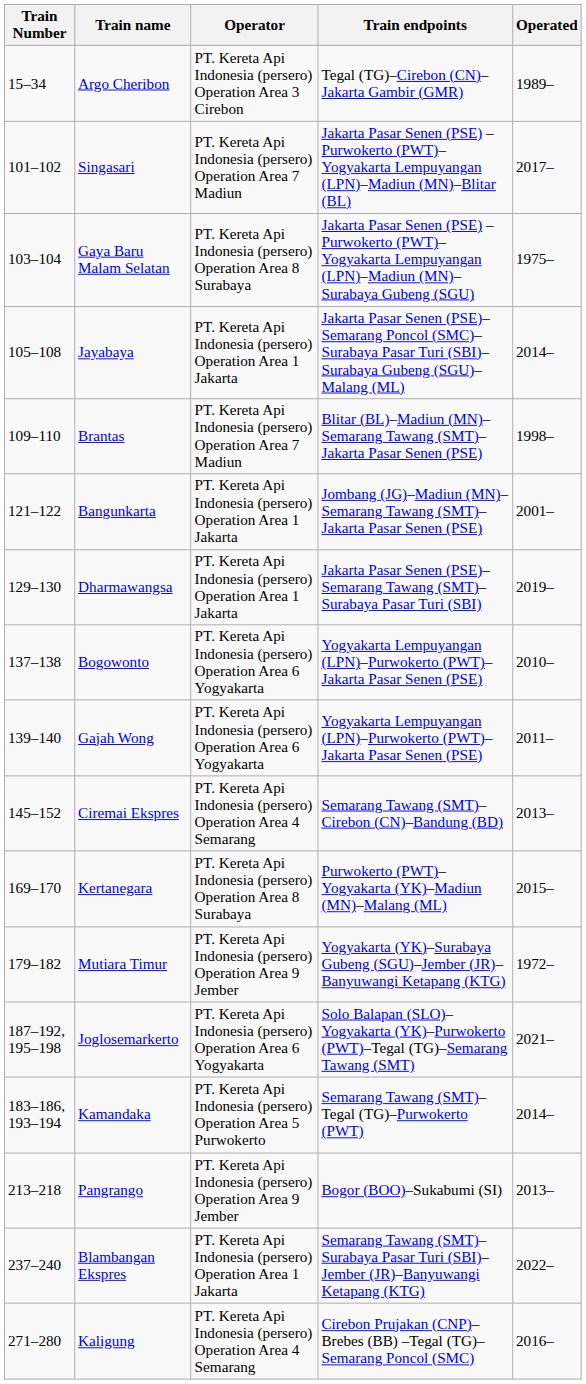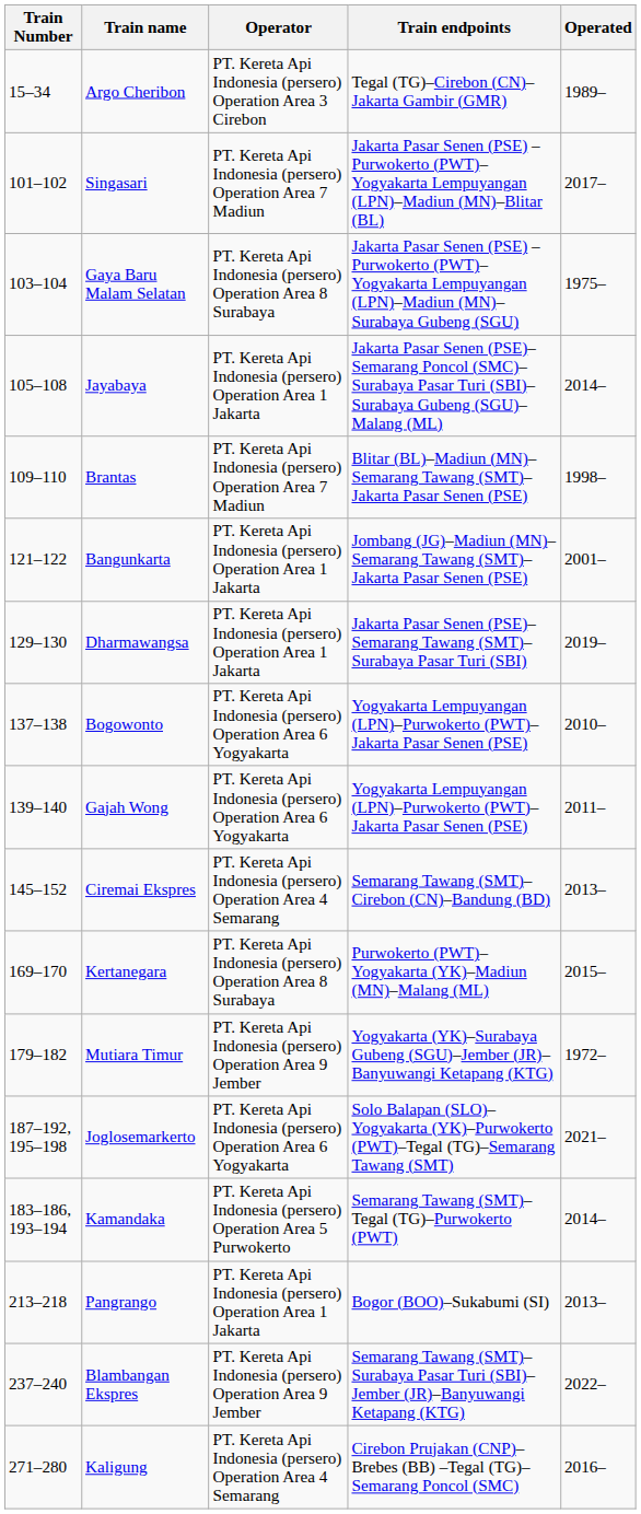 <table class="wikitable sortable">
 <tr>
 <th>Train Number</th>
 <th>Train name</th>
 <th>Operator</th>
 <th>Train endpoints</th>
 <th>Operated</th>
 </tr>
 <tr>
 <td>15–34</td>
 <td><a href='#'>Argo Cheribon</a></td>
 <td>PT. Kereta Api Indonesia (persero) Operation Area 3 Cirebon</td>
 <td>Tegal (TG)–<a href='#'>Cirebon (CN)</a>–<a href='#'>Jakarta Gambir (GMR)</a></td>
 <td>1989–</td>
 </tr>
 <tr>
 <td>101–102</td>
 <td><a href='#'>Singasari</a></td>
 <td>PT. Kereta Api Indonesia (persero) Operation Area 7 Madiun</td>
 <td><a href='#'>Jakarta Pasar Senen (PSE)</a> –<a href='#'>Purwokerto (PWT)</a>–<a href='#'>Yogyakarta Lempuyangan (LPN)</a>–<a href='#'>Madiun (MN)</a>–<a href='#'>Blitar (BL)</a></td>
 <td>2017–</td>
 </tr>
 <tr>
 <td>103–104</td>
 <td><a href='#'>Gaya Baru Malam Selatan</a></td>
 <td>PT. Kereta Api Indonesia (persero) Operation Area 8 Surabaya</td>
 <td><a href='#'>Jakarta Pasar Senen (PSE)</a> –<a href='#'>Purwokerto (PWT)</a>–<a href='#'>Yogyakarta Lempuyangan (LPN)</a>–<a href='#'>Madiun (MN)</a>–<a href='#'>Surabaya Gubeng (SGU)</a></td>
 <td>1975–</td>
 </tr>
 <tr>
 <td>105–108</td>
 <td><a href='#'>Jayabaya</a></td>
 <td>PT. Kereta Api Indonesia (persero) Operation Area 1 Jakarta</td>
 <td><a href='#'>Jakarta Pasar Senen (PSE)</a>–<a href='#'>Semarang Poncol (SMC)</a>–<a href='#'>Surabaya Pasar Turi (SBI)</a>–<a href='#'>Surabaya Gubeng (SGU)</a>–<a href='#'>Malang (ML)</a></td>
 <td>2014–</td>
 </tr>
 <tr>
 <td>109–110</td>
 <td><a href='#'>Brantas</a></td>
 <td>PT. Kereta Api Indonesia (persero) Operation Area 7 Madiun</td>
 <td><a href='#'>Blitar (BL)</a>–<a href='#'>Madiun (MN)</a>–<a href='#'>Semarang Tawang (SMT)</a>–<a href='#'>Jakarta Pasar Senen (PSE)</a></td>
 <td>1998–</td>
 </tr>
 <tr>
 <td>121–122</td>
 <td><a href='#'>Bangunkarta</a></td>
 <td>PT. Kereta Api Indonesia (persero) Operation Area 1 Jakarta</td>
 <td><a href='#'>Jombang (JG)</a>–<a href='#'>Madiun (MN)</a>–<a href='#'>Semarang Tawang (SMT)</a>–<a href='#'>Jakarta Pasar Senen (PSE)</a></td>
 <td>2001–</td>
 </tr>
 <tr>
 <td>129–130</td>
 <td><a href='#'>Dharmawangsa</a></td>
 <td>PT. Kereta Api Indonesia (persero) Operation Area 1 Jakarta</td>
 <td><a href='#'>Jakarta Pasar Senen (PSE)</a>–<a href='#'>Semarang Tawang (SMT)</a>–<a href='#'>Surabaya Pasar Turi (SBI)</a></td>
 <td>2019–</td>
 </tr>
 <tr>
 <td>137–138</td>
 <td><a href='#'>Bogowonto</a></td>
 <td>PT. Kereta Api Indonesia (persero) Operation Area 6 Yogyakarta</td>
 <td><a href='#'>Yogyakarta Lempuyangan (LPN)</a>–<a href='#'>Purwokerto (PWT)</a>–<a href='#'>Jakarta Pasar Senen (PSE)</a></td>
 <td>2010–</td>
 </tr>
 <tr>
 <td>139–140</td>
 <td><a href='#'>Gajah Wong</a></td>
 <td>PT. Kereta Api Indonesia (persero) Operation Area 6 Yogyakarta</td>
 <td><a href='#'>Yogyakarta Lempuyangan (LPN)</a>–<a href='#'>Purwokerto (PWT)</a>–<a href='#'>Jakarta Pasar Senen (PSE)</a></td>
 <td>2011–</td>
 </tr>
 <tr>
 <td>145–152</td>
 <td><a href='#'>Ciremai Ekspres</a></td>
 <td>PT. Kereta Api Indonesia (persero) Operation Area 4 Semarang</td>
 <td><a href='#'>Semarang Tawang (SMT)</a>–<a href='#'>Cirebon (CN)</a>–<a href='#'>Bandung (BD)</a></td>
 <td>2013–</td>
 </tr>
 <tr>
 <td>169–170</td>
 <td><a href='#'>Kertanegara</a></td>
 <td>PT. Kereta Api Indonesia (persero) Operation Area 8 Surabaya</td>
 <td><a href='#'>Purwokerto (PWT)</a>–<a href='#'>Yogyakarta (YK)</a>–<a href='#'>Madiun (MN)</a>–<a href='#'>Malang (ML)</a></td>
 <td>2015–</td>
 </tr>
 <tr>
 <td>179–182</td>
 <td><a href='#'>Mutiara Timur</a></td>
 <td>PT. Kereta Api Indonesia (persero) Operation Area 9 Jember</td>
 <td><a href='#'>Yogyakarta (YK)</a>–<a href='#'>Surabaya Gubeng (SGU)</a>–<a href='#'>Jember (JR)</a>–<a href='#'>Banyuwangi Ketapang (KTG)</a></td>
 <td>1972–</td>
 </tr>
 <tr>
 <td>187–192, 195–198</td>
 <td><a href='#'>Joglosemarkerto</a></td>
 <td>PT. Kereta Api Indonesia (persero) Operation Area 6 Yogyakarta</td>
 <td><a href='#'>Solo Balapan (SLO)</a>–<a href='#'>Yogyakarta (YK)</a>–<a href='#'>Purwokerto (PWT)</a>–Tegal (TG)–<a href='#'>Semarang Tawang (SMT)</a></td>
 <td>2021–</td>
 </tr>
 <tr>
 <td>183–186, 193–194</td>
 <td><a href='#'>Kamandaka</a></td>
 <td>PT. Kereta Api Indonesia (persero) Operation Area 5 Purwokerto</td>
 <td><a href='#'>Semarang Tawang (SMT)</a>–Tegal (TG)–<a href='#'>Purwokerto (PWT)</a></td>
 <td>2014–</td>
 </tr>
 <tr>
 <td>213–218</td>
 <td><a href='#'>Pangrango</a></td>
-<td>PT. Kereta Api Indonesia (persero) Operation Area 9 Jember</td>
+<td>PT. Kereta Api Indonesia (persero) Operation Area 1 Jakarta</td>
 <td><a href='#'>Bogor (BOO)</a>–Sukabumi (SI)</td>
 <td>2013–</td>
 </tr>
 <tr>
 <td>237–240</td>
 <td><a href='#'>Blambangan Ekspres</a></td>
-<td>PT. Kereta Api Indonesia (persero) Operation Area 1 Jakarta</td>
+<td>PT. Kereta Api Indonesia (persero) Operation Area 9 Jember</td>
 <td><a href='#'>Semarang Tawang (SMT)</a>–<a href='#'>Surabaya Pasar Turi (SBI)</a>–<a href='#'>Jember (JR)</a>–<a href='#'>Banyuwangi Ketapang (KTG)</a></td>
 <td>2022–</td>
 </tr>
 <tr>
 <td>271–280</td>
 <td><a href='#'>Kaligung</a></td>
 <td>PT. Kereta Api Indonesia (persero) Operation Area 4 Semarang</td>
 <td><a href='#'>Cirebon Prujakan (CNP)</a>–Brebes (BB) –Tegal (TG)–<a href='#'>Semarang Poncol (SMC)</a></td>
 <td>2016–</td>
 </tr>
 </table>
